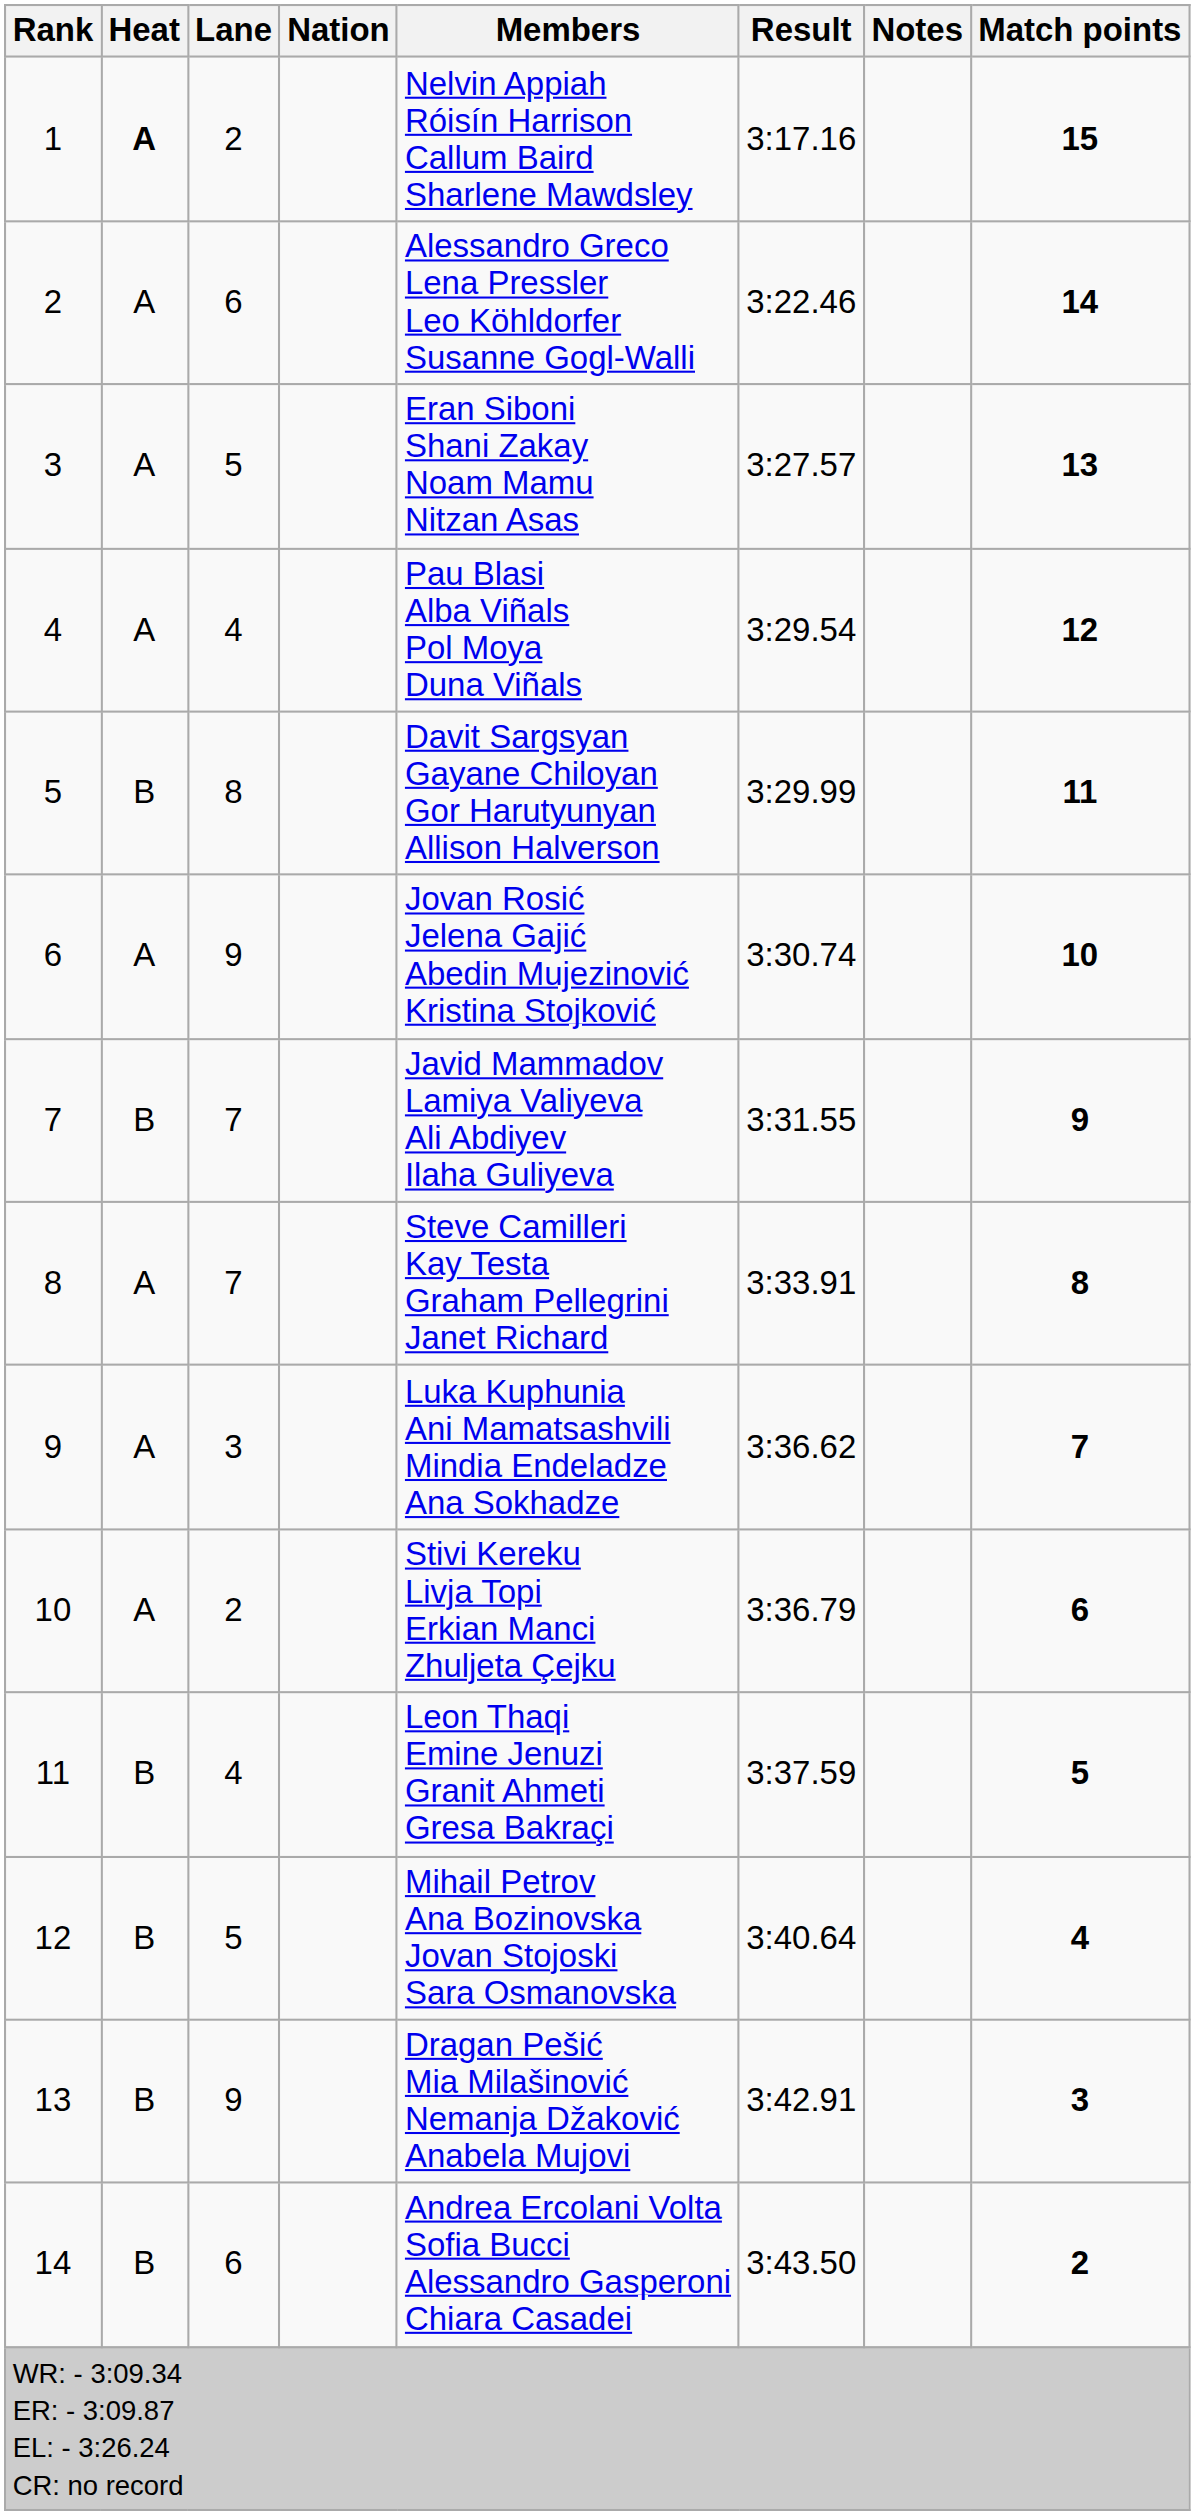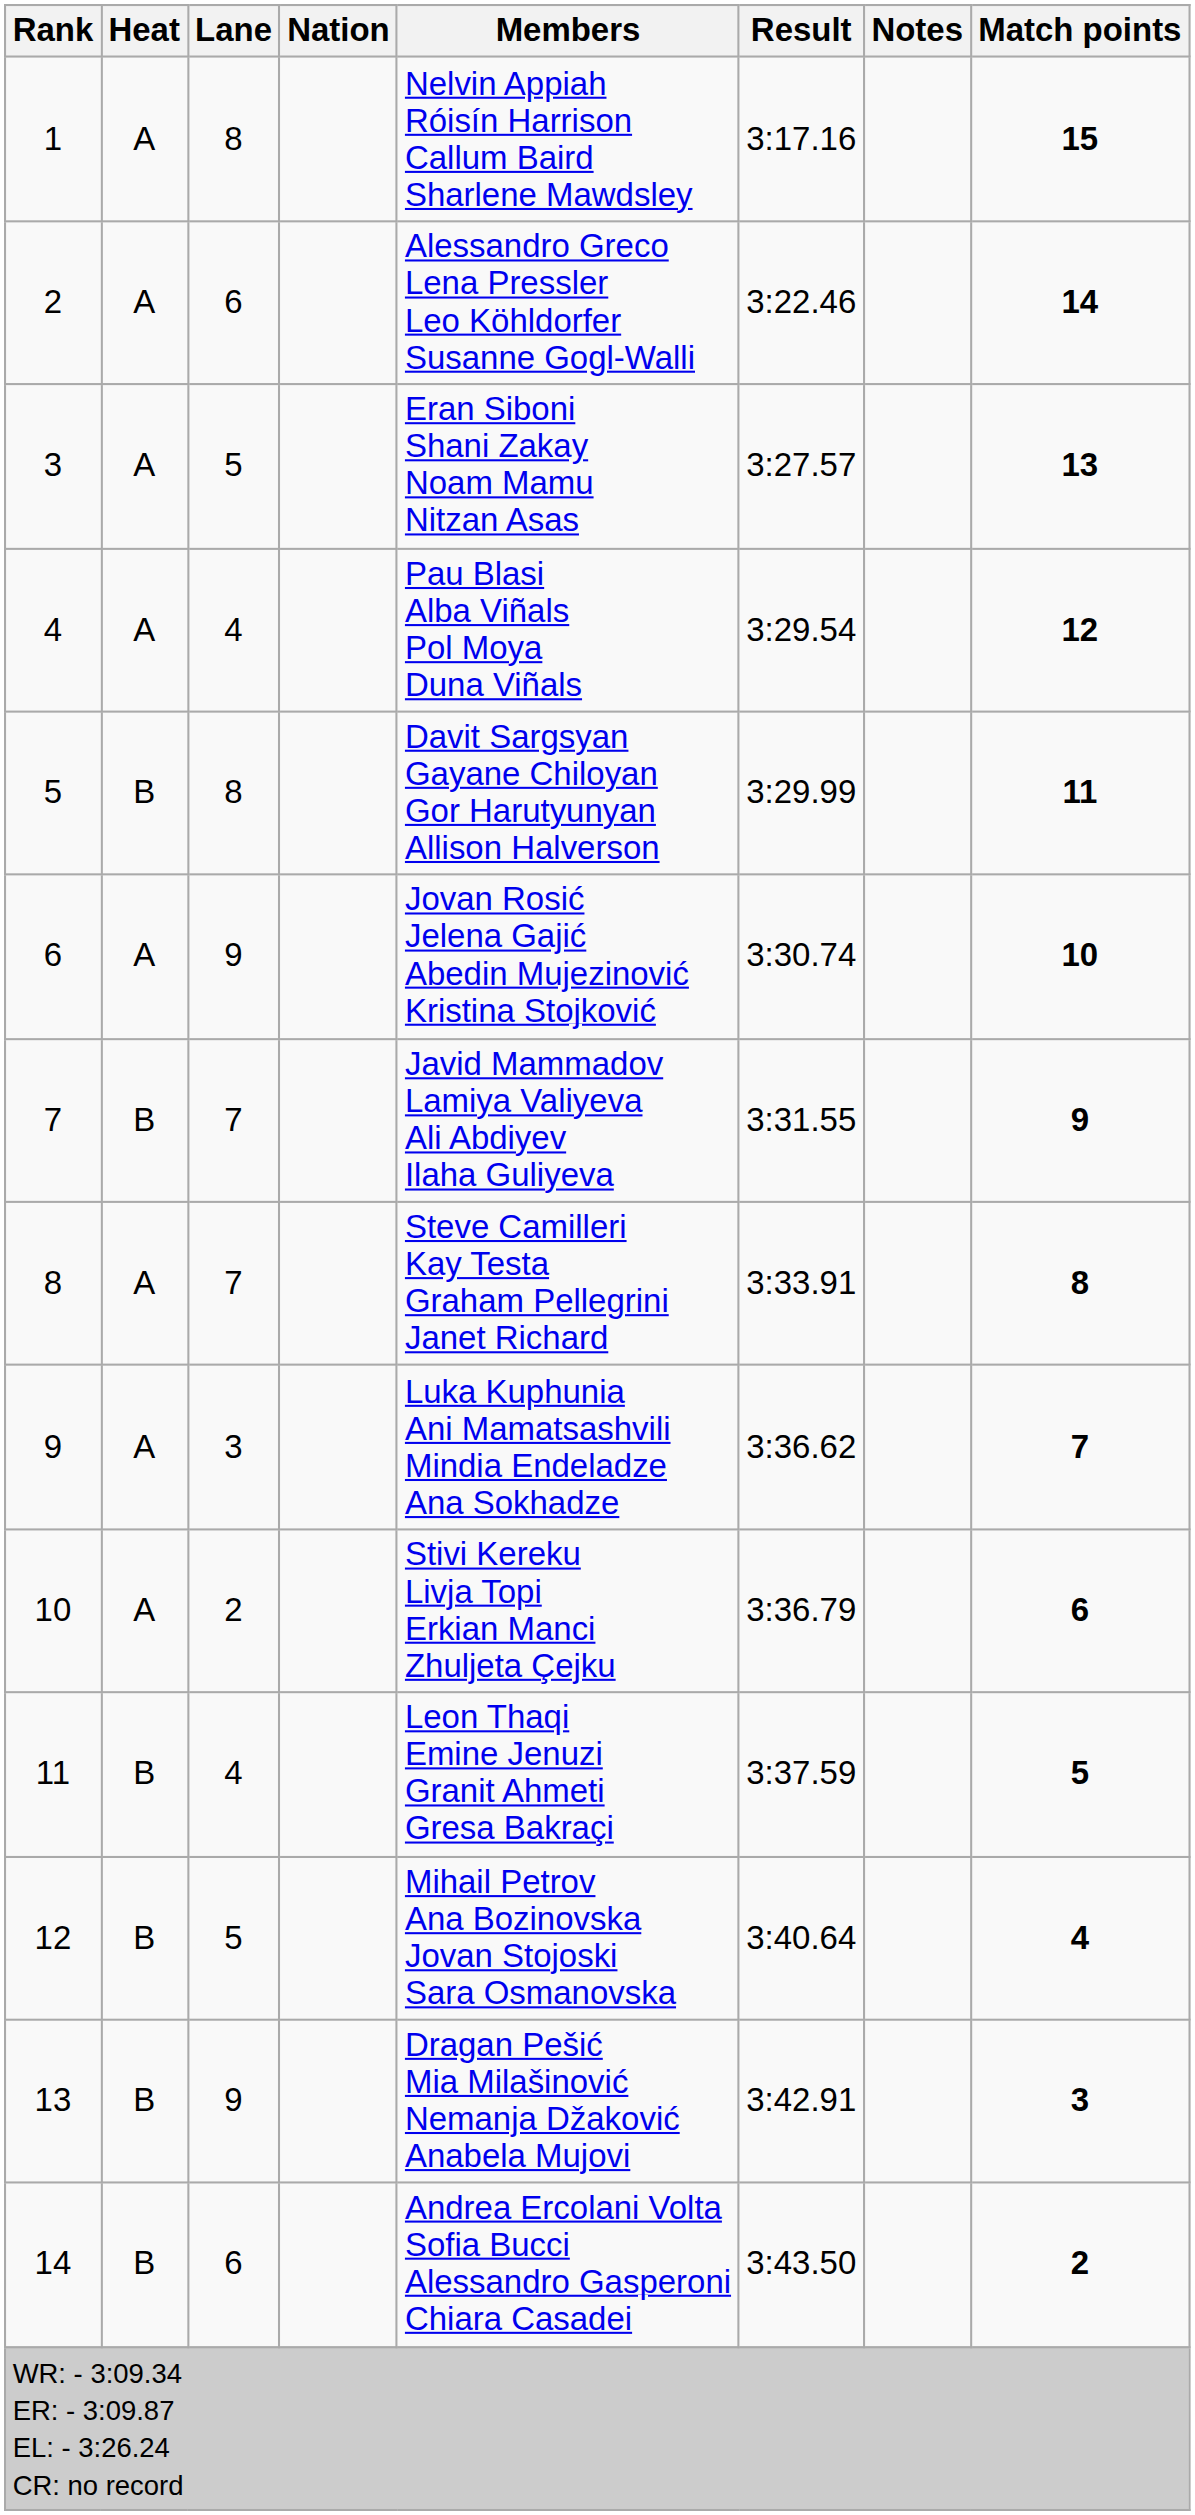 <table class="wikitable sortable" style="text-align:left;">
 <tr>
 <th>Rank</th>
 <th>Heat</th>
 <th>Lane</th>
 <th>Nation</th>
 <th>Members</th>
 <th>Result</th>
 <th>Notes</th>
 <th>Match points</th>
 </tr>
 <tr>
 <td align=center>1</td>
-<td align=center><strong>A</strong></td>
-<td align=center>2</td>
+<td align=center>A</td>
+<td align=center>8</td>
 <td></td>
 <td><a href='#'>Nelvin Appiah</a><br><a href='#'>Róisín Harrison</a><br><a href='#'>Callum Baird</a><br><a href='#'>Sharlene Mawdsley</a></td>
 <td align=center>3:17.16</td>
 <td align=center></td>
 <td align=center><strong>15</strong></td>
 </tr>
 <tr>
 <td align=center>2</td>
 <td align=center>A</td>
 <td align=center>6</td>
 <td></td>
 <td><a href='#'>Alessandro Greco</a><br><a href='#'>Lena Pressler</a><br><a href='#'>Leo Köhldorfer</a><br><a href='#'>Susanne Gogl-Walli</a></td>
 <td align=center>3:22.46</td>
 <td align=center></td>
 <td align=center><strong>14</strong></td>
 </tr>
 <tr>
 <td align=center>3</td>
 <td align=center>A</td>
 <td align=center>5</td>
 <td></td>
 <td><a href='#'>Eran Siboni</a><br><a href='#'>Shani Zakay</a><br><a href='#'>Noam Mamu</a><br><a href='#'>Nitzan Asas</a></td>
 <td align=center>3:27.57</td>
 <td align=center></td>
 <td align=center><strong>13</strong></td>
 </tr>
 <tr>
 <td align=center>4</td>
 <td align=center>A</td>
 <td align=center>4</td>
 <td></td>
 <td><a href='#'>Pau Blasi</a><br><a href='#'>Alba Viñals</a><br><a href='#'>Pol Moya</a><br><a href='#'>Duna Viñals</a></td>
 <td align=center>3:29.54</td>
 <td align=center></td>
 <td align=center><strong>12</strong></td>
 </tr>
 <tr>
 <td align=center>5</td>
 <td align=center>B</td>
 <td align=center>8</td>
 <td></td>
 <td><a href='#'>Davit Sargsyan</a><br><a href='#'>Gayane Chiloyan</a><br><a href='#'>Gor Harutyunyan</a><br><a href='#'>Allison Halverson</a></td>
 <td align=center>3:29.99</td>
 <td align=center></td>
 <td align=center><strong>11</strong></td>
 </tr>
 <tr>
 <td align=center>6</td>
 <td align=center>A</td>
 <td align=center>9</td>
 <td></td>
 <td><a href='#'>Jovan Rosić</a><br><a href='#'>Jelena Gajić</a><br><a href='#'>Abedin Mujezinović</a><br><a href='#'>Kristina Stojković</a></td>
 <td align=center>3:30.74</td>
 <td align=center></td>
 <td align=center><strong>10</strong></td>
 </tr>
 <tr>
 <td align=center>7</td>
 <td align=center>B</td>
 <td align=center>7</td>
 <td></td>
 <td><a href='#'>Javid Mammadov</a><br><a href='#'>Lamiya Valiyeva</a><br><a href='#'>Ali Abdiyev</a><br><a href='#'>Ilaha Guliyeva</a></td>
 <td align=center>3:31.55</td>
 <td align=center></td>
 <td align=center><strong>9</strong></td>
 </tr>
 <tr>
 <td align=center>8</td>
 <td align=center>A</td>
 <td align=center>7</td>
 <td></td>
 <td><a href='#'>Steve Camilleri</a><br><a href='#'>Kay Testa</a><br><a href='#'>Graham Pellegrini</a><br><a href='#'>Janet Richard</a></td>
 <td align=center>3:33.91</td>
 <td align=center></td>
 <td align=center><strong>8</strong></td>
 </tr>
 <tr>
 <td align=center>9</td>
 <td align=center>A</td>
 <td align=center>3</td>
 <td></td>
 <td><a href='#'>Luka Kuphunia</a><br><a href='#'>Ani Mamatsashvili</a><br><a href='#'>Mindia Endeladze</a><br><a href='#'>Ana Sokhadze</a></td>
 <td align=center>3:36.62</td>
 <td align=center></td>
 <td align=center><strong>7</strong></td>
 </tr>
 <tr>
 <td align=center>10</td>
 <td align=center>A</td>
 <td align=center>2</td>
 <td></td>
 <td><a href='#'>Stivi Kereku</a><br><a href='#'>Livja Topi</a><br><a href='#'>Erkian Manci</a><br><a href='#'>Zhuljeta Çejku</a></td>
 <td align=center>3:36.79</td>
 <td align=center></td>
 <td align=center><strong>6</strong></td>
 </tr>
 <tr>
 <td align=center>11</td>
 <td align=center>B</td>
 <td align=center>4</td>
 <td></td>
 <td><a href='#'>Leon Thaqi</a><br><a href='#'>Emine Jenuzi</a><br><a href='#'>Granit Ahmeti</a><br><a href='#'>Gresa Bakraçi</a></td>
 <td align=center>3:37.59</td>
 <td align=center></td>
 <td align=center><strong>5</strong></td>
 </tr>
 <tr>
 <td align=center>12</td>
 <td align=center>B</td>
 <td align=center>5</td>
 <td></td>
 <td><a href='#'>Mihail Petrov</a><br><a href='#'>Ana Bozinovska</a><br><a href='#'>Jovan Stojoski</a><br><a href='#'>Sara Osmanovska</a></td>
 <td align=center>3:40.64</td>
 <td align=center></td>
 <td align=center><strong>4</strong></td>
 </tr>
 <tr>
 <td align=center>13</td>
 <td align=center>B</td>
 <td align=center>9</td>
 <td></td>
 <td><a href='#'>Dragan Pešić</a><br><a href='#'>Mia Milašinović</a><br><a href='#'>Nemanja Džaković</a><br><a href='#'>Anabela Mujovi</a></td>
 <td align=center>3:42.91</td>
 <td align=center></td>
 <td align=center><strong>3</strong></td>
 </tr>
 <tr>
 <td align=center>14</td>
 <td align=center>B</td>
 <td align=center>6</td>
 <td></td>
 <td><a href='#'>Andrea Ercolani Volta</a><br><a href='#'>Sofia Bucci</a><br><a href='#'>Alessandro Gasperoni</a><br><a href='#'>Chiara Casadei</a></td>
 <td align=center>3:43.50</td>
 <td align=center></td>
 <td align=center><strong>2</strong></td>
 </tr>
 <tr>
 <td colspan="8" bgcolor="#cccccc"><small>WR:  - 3:09.34<br>ER:  - 3:09.87<br></small><small>EL:  - 3:26.24 <br>CR: no record</small></td>
 </tr>
 </table>
